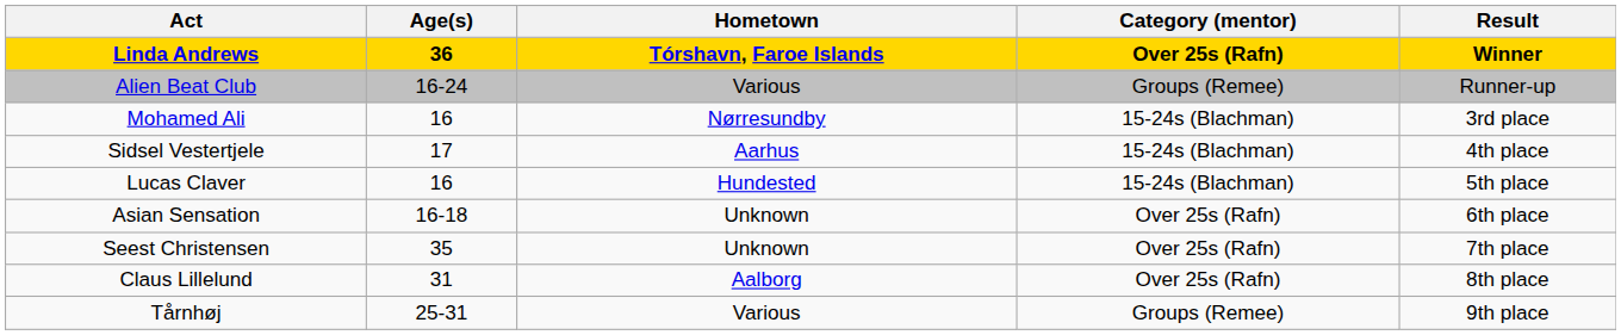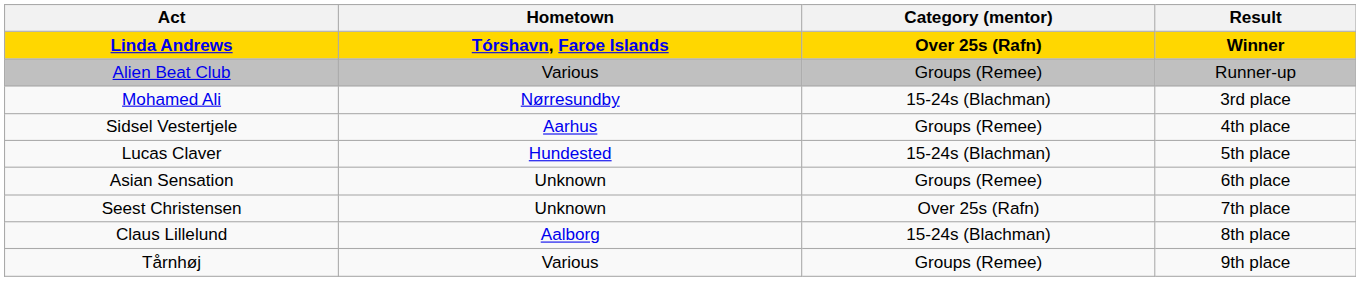 <table class="wikitable sortable" style="width:100%; text-align:center;">
 <tr>
 <th>Act</th>
-<th>Age(s)</th>
 <th>Hometown</th>
 <th>Category (mentor)</th>
 <th>Result</th>
 </tr>
 <tr style="background:gold">
 <td><strong><a href='#'>Linda Andrews</a></strong></td>
-<td><strong>36</strong></td>
 <td><strong><a href='#'>Tórshavn</a>, <a href='#'>Faroe Islands</a></strong></td>
 <td><strong>Over 25s (Rafn)</strong></td>
 <td><strong>Winner</strong></td>
 </tr>
 <tr style="background:silver">
 <td><a href='#'>Alien Beat Club</a></td>
-<td>16-24</td>
 <td>Various</td>
 <td>Groups (Remee)</td>
 <td>Runner-up</td>
 </tr>
 <tr>
 <td><a href='#'>Mohamed Ali</a></td>
-<td>16</td>
 <td><a href='#'>Nørresundby</a></td>
 <td>15-24s (Blachman)</td>
 <td>3rd place</td>
 </tr>
 <tr>
 <td>Sidsel Vestertjele</td>
-<td>17</td>
 <td><a href='#'>Aarhus</a></td>
-<td>15-24s (Blachman)</td>
+<td>Groups (Remee)</td>
 <td>4th place</td>
 </tr>
 <tr>
 <td>Lucas Claver</td>
-<td>16</td>
 <td><a href='#'>Hundested</a></td>
 <td>15-24s (Blachman)</td>
 <td>5th place</td>
 </tr>
 <tr>
 <td>Asian Sensation</td>
-<td>16-18</td>
 <td>Unknown</td>
-<td>Over 25s (Rafn)</td>
+<td>Groups (Remee)</td>
 <td>6th place</td>
 </tr>
 <tr>
 <td>Seest Christensen</td>
-<td>35</td>
 <td>Unknown</td>
 <td>Over 25s (Rafn)</td>
 <td>7th place</td>
 </tr>
 <tr>
 <td>Claus Lillelund</td>
-<td>31</td>
 <td><a href='#'>Aalborg</a></td>
-<td>Over 25s (Rafn)</td>
+<td>15-24s (Blachman)</td>
 <td>8th place</td>
 </tr>
 <tr>
 <td>Tårnhøj</td>
-<td>25-31</td>
 <td>Various</td>
 <td>Groups (Remee)</td>
 <td>9th place</td>
 </tr>
 </table>
